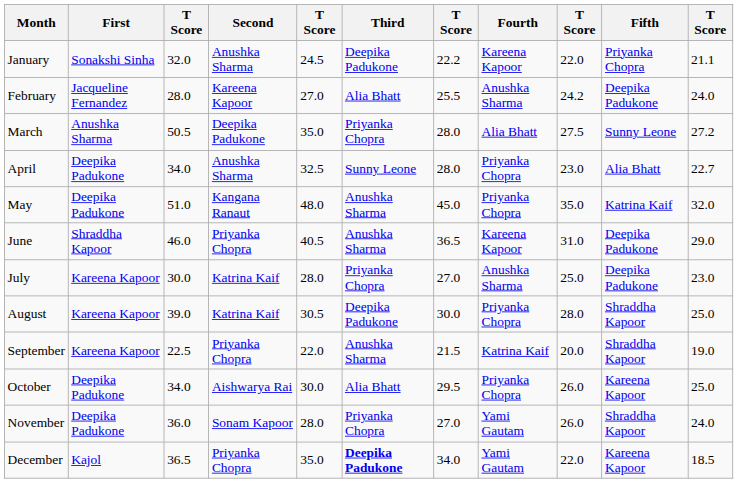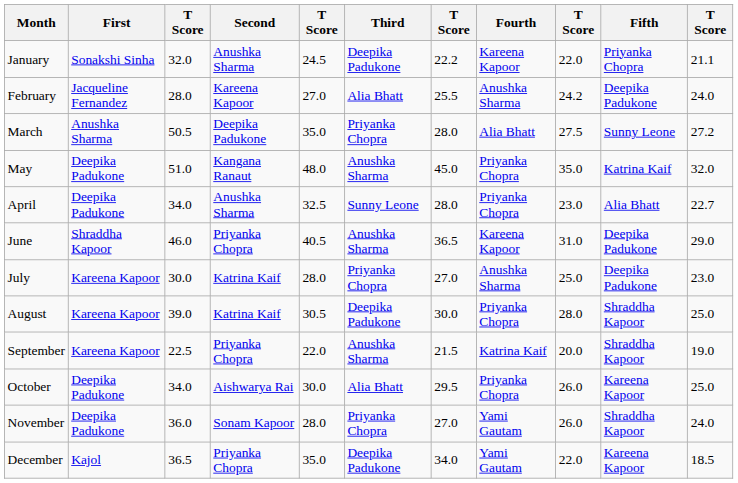 <table class="wikitable sortable">
 <tr>
 <th>Month</th>
 <th>First</th>
 <th>T Score</th>
 <th>Second</th>
 <th>T Score</th>
 <th>Third</th>
 <th>T Score</th>
 <th>Fourth</th>
 <th>T Score</th>
 <th>Fifth</th>
 <th>T Score</th>
 </tr>
 <tr>
 <td>January</td>
 <td><a href='#'>Sonakshi Sinha</a></td>
 <td>32.0</td>
 <td><a href='#'>Anushka Sharma</a></td>
 <td>24.5</td>
 <td><a href='#'>Deepika Padukone</a></td>
 <td>22.2</td>
 <td><a href='#'>Kareena Kapoor</a></td>
 <td>22.0</td>
 <td><a href='#'>Priyanka Chopra</a></td>
 <td>21.1</td>
 </tr>
 <tr>
 <td>February</td>
 <td><a href='#'>Jacqueline Fernandez</a></td>
 <td>28.0</td>
 <td><a href='#'>Kareena Kapoor</a></td>
 <td>27.0</td>
 <td><a href='#'>Alia Bhatt</a></td>
 <td>25.5</td>
 <td><a href='#'>Anushka Sharma</a></td>
 <td>24.2</td>
 <td><a href='#'>Deepika Padukone</a></td>
 <td>24.0</td>
 </tr>
 <tr>
 <td>March</td>
 <td><a href='#'>Anushka Sharma</a></td>
 <td>50.5</td>
 <td><a href='#'>Deepika Padukone</a></td>
 <td>35.0</td>
 <td><a href='#'>Priyanka Chopra</a></td>
 <td>28.0</td>
 <td><a href='#'>Alia Bhatt</a></td>
 <td>27.5</td>
 <td><a href='#'>Sunny Leone</a></td>
 <td>27.2</td>
 </tr>
 <tr>
+<td>May</td>
+<td><a href='#'>Deepika Padukone</a></td>
+<td>51.0</td>
+<td><a href='#'>Kangana Ranaut</a></td>
+<td>48.0</td>
+<td><a href='#'>Anushka Sharma</a></td>
+<td>45.0</td>
+<td><a href='#'>Priyanka Chopra</a></td>
+<td>35.0</td>
+<td><a href='#'>Katrina Kaif</a></td>
+<td>32.0</td>
+</tr>
+<tr>
 <td>April</td>
 <td><a href='#'>Deepika Padukone</a></td>
 <td>34.0</td>
 <td><a href='#'>Anushka Sharma</a></td>
 <td>32.5</td>
 <td><a href='#'>Sunny Leone</a></td>
 <td>28.0</td>
 <td><a href='#'>Priyanka Chopra</a></td>
 <td>23.0</td>
 <td><a href='#'>Alia Bhatt</a></td>
 <td>22.7</td>
-</tr>
-<tr>
-<td>May</td>
-<td><a href='#'>Deepika Padukone</a></td>
-<td>51.0</td>
-<td><a href='#'>Kangana Ranaut</a></td>
-<td>48.0</td>
-<td><a href='#'>Anushka Sharma</a></td>
-<td>45.0</td>
-<td><a href='#'>Priyanka Chopra</a></td>
-<td>35.0</td>
-<td><a href='#'>Katrina Kaif</a></td>
-<td>32.0</td>
 </tr>
 <tr>
 <td>June</td>
 <td><a href='#'>Shraddha Kapoor</a></td>
 <td>46.0</td>
 <td><a href='#'>Priyanka Chopra</a></td>
 <td>40.5</td>
 <td><a href='#'>Anushka Sharma</a></td>
 <td>36.5</td>
 <td><a href='#'>Kareena Kapoor</a></td>
 <td>31.0</td>
 <td><a href='#'>Deepika Padukone</a></td>
 <td>29.0</td>
 </tr>
 <tr>
 <td>July</td>
 <td><a href='#'>Kareena Kapoor</a></td>
 <td>30.0</td>
 <td><a href='#'>Katrina Kaif</a></td>
 <td>28.0</td>
 <td><a href='#'>Priyanka Chopra</a></td>
 <td>27.0</td>
 <td><a href='#'>Anushka Sharma</a></td>
 <td>25.0</td>
 <td><a href='#'>Deepika Padukone</a></td>
 <td>23.0</td>
 </tr>
 <tr>
 <td>August</td>
 <td><a href='#'>Kareena Kapoor</a></td>
 <td>39.0</td>
 <td><a href='#'>Katrina Kaif</a></td>
 <td>30.5</td>
 <td><a href='#'>Deepika Padukone</a></td>
 <td>30.0</td>
 <td><a href='#'>Priyanka Chopra</a></td>
 <td>28.0</td>
 <td><a href='#'>Shraddha Kapoor</a></td>
 <td>25.0</td>
 </tr>
 <tr>
 <td>September</td>
 <td><a href='#'>Kareena Kapoor</a></td>
 <td>22.5</td>
 <td><a href='#'>Priyanka Chopra</a></td>
 <td>22.0</td>
 <td><a href='#'>Anushka Sharma</a></td>
 <td>21.5</td>
 <td><a href='#'>Katrina Kaif</a></td>
 <td>20.0</td>
 <td><a href='#'>Shraddha Kapoor</a></td>
 <td>19.0</td>
 </tr>
 <tr>
 <td>October</td>
 <td><a href='#'>Deepika Padukone</a></td>
 <td>34.0</td>
 <td><a href='#'>Aishwarya Rai</a></td>
 <td>30.0</td>
 <td><a href='#'>Alia Bhatt</a></td>
 <td>29.5</td>
 <td><a href='#'>Priyanka Chopra</a></td>
 <td>26.0</td>
 <td><a href='#'>Kareena Kapoor</a></td>
 <td>25.0</td>
 </tr>
 <tr>
 <td>November</td>
 <td><a href='#'>Deepika Padukone</a></td>
 <td>36.0</td>
 <td><a href='#'>Sonam Kapoor</a></td>
 <td>28.0</td>
 <td><a href='#'>Priyanka Chopra</a></td>
 <td>27.0</td>
 <td><a href='#'>Yami Gautam</a></td>
 <td>26.0</td>
 <td><a href='#'>Shraddha Kapoor</a></td>
 <td>24.0</td>
 </tr>
 <tr>
 <td>December</td>
 <td><a href='#'>Kajol</a></td>
 <td>36.5</td>
 <td><a href='#'>Priyanka Chopra</a></td>
 <td>35.0</td>
-<td><strong><a href='#'>Deepika Padukone</a></strong></td>
+<td><a href='#'>Deepika Padukone</a></td>
 <td>34.0</td>
 <td><a href='#'>Yami Gautam</a></td>
 <td>22.0</td>
 <td><a href='#'>Kareena Kapoor</a></td>
 <td>18.5</td>
 </tr>
 </table>
